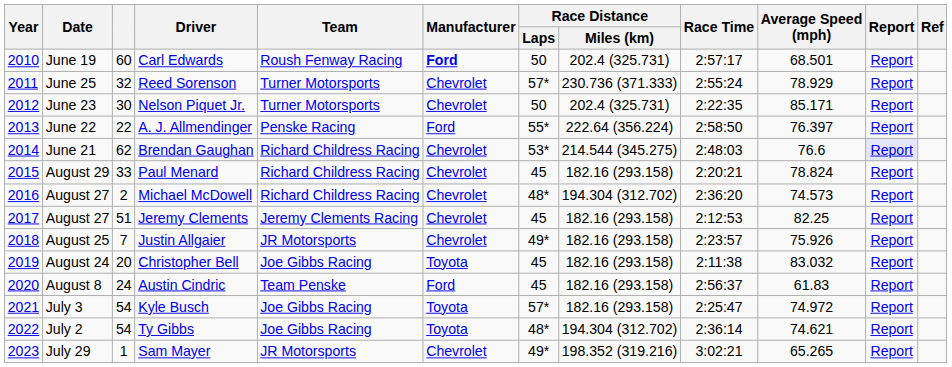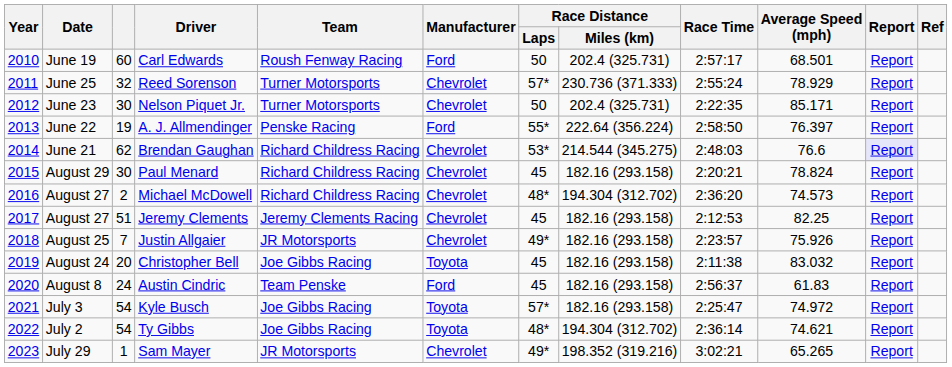 <table class="wikitable" style="font-size: 95%;">
 <tr>
 <th rowspan="2">Year</th>
 <th rowspan="2">Date</th>
 <th rowspan="2"></th>
 <th rowspan="2">Driver</th>
 <th rowspan="2">Team</th>
 <th rowspan="2">Manufacturer</th>
 <th colspan="2">Race Distance</th>
 <th rowspan="2">Race Time</th>
 <th rowspan="2">Average Speed<br>(mph)</th>
 <th rowspan="2">Report</th>
 <th rowspan="2">Ref</th>
 </tr>
 <tr>
 <th>Laps</th>
 <th>Miles (km)</th>
 </tr>
 <tr>
 <td><a href='#'>2010</a></td>
 <td>June 19</td>
 <td align="center">60</td>
 <td><a href='#'>Carl Edwards</a></td>
 <td><a href='#'>Roush Fenway Racing</a></td>
-<td><strong><a href='#'>Ford</a></strong></td>
+<td><a href='#'>Ford</a></td>
 <td style="text-align:center;">50</td>
 <td style="text-align:center;">202.4 (325.731)</td>
 <td style="text-align:center;">2:57:17</td>
 <td style="text-align:center;">68.501</td>
 <td align="center"><a href='#'>Report</a></td>
 <td style="text-align:center;"></td>
 </tr>
 <tr>
 <td><a href='#'>2011</a></td>
 <td>June 25</td>
 <td align="center">32</td>
 <td><a href='#'>Reed Sorenson</a></td>
 <td><a href='#'>Turner Motorsports</a></td>
 <td><a href='#'>Chevrolet</a></td>
 <td style="text-align:center;">57*</td>
 <td style="text-align:center;">230.736 (371.333)</td>
 <td style="text-align:center;">2:55:24</td>
 <td style="text-align:center;">78.929</td>
 <td align="center"><a href='#'>Report</a></td>
 <td style="text-align:center;"></td>
 </tr>
 <tr>
 <td><a href='#'>2012</a></td>
 <td>June 23</td>
 <td align="center">30</td>
 <td><a href='#'>Nelson Piquet Jr.</a></td>
 <td><a href='#'>Turner Motorsports</a></td>
 <td><a href='#'>Chevrolet</a></td>
 <td style="text-align:center;">50</td>
 <td style="text-align:center;">202.4 (325.731)</td>
 <td style="text-align:center;">2:22:35</td>
 <td style="text-align:center;">85.171</td>
 <td align="center"><a href='#'>Report</a></td>
 <td style="text-align:center;"></td>
 </tr>
 <tr>
 <td><a href='#'>2013</a></td>
 <td>June 22</td>
-<td align="center">22</td>
+<td align="center">19</td>
 <td><a href='#'>A. J. Allmendinger</a></td>
 <td><a href='#'>Penske Racing</a></td>
 <td><a href='#'>Ford</a></td>
 <td style="text-align:center;">55*</td>
 <td style="text-align:center;">222.64 (356.224)</td>
 <td style="text-align:center;">2:58:50</td>
 <td style="text-align:center;">76.397</td>
 <td align="center"><a href='#'>Report</a></td>
 <td style="text-align:center;"></td>
 </tr>
 <tr>
 <td><a href='#'>2014</a></td>
 <td>June 21</td>
 <td align="center">62</td>
 <td><a href='#'>Brendan Gaughan</a></td>
 <td><a href='#'>Richard Childress Racing</a></td>
 <td><a href='#'>Chevrolet</a></td>
 <td style="text-align:center;">53*</td>
 <td style="text-align:center;">214.544 (345.275)</td>
 <td style="text-align:center;">2:48:03</td>
 <td style="text-align:center;">76.6</td>
 <td align="center" style="background: lavender;"><a href='#'>Report</a></td>
 <td style="text-align:center;"></td>
 </tr>
 <tr>
 <td><a href='#'>2015</a></td>
 <td>August 29</td>
-<td align="center">33</td>
+<td align="center">30</td>
 <td><a href='#'>Paul Menard</a></td>
 <td><a href='#'>Richard Childress Racing</a></td>
 <td><a href='#'>Chevrolet</a></td>
 <td style="text-align:center;">45</td>
 <td style="text-align:center;">182.16 (293.158)</td>
 <td style="text-align:center;">2:20:21</td>
 <td style="text-align:center;">78.824</td>
 <td align="center"><a href='#'>Report</a></td>
 <td style="text-align:center;"></td>
 </tr>
 <tr>
 <td><a href='#'>2016</a></td>
 <td>August 27</td>
 <td align="center">2</td>
 <td><a href='#'>Michael McDowell</a></td>
 <td><a href='#'>Richard Childress Racing</a></td>
 <td><a href='#'>Chevrolet</a></td>
 <td style="text-align:center;">48*</td>
 <td style="text-align:center;">194.304 (312.702)</td>
 <td style="text-align:center;">2:36:20</td>
 <td style="text-align:center;">74.573</td>
 <td align="center"><a href='#'>Report</a></td>
 <td style="text-align:center;"></td>
 </tr>
 <tr>
 <td><a href='#'>2017</a></td>
 <td>August 27</td>
 <td align="center">51</td>
 <td><a href='#'>Jeremy Clements</a></td>
 <td><a href='#'>Jeremy Clements Racing</a></td>
 <td><a href='#'>Chevrolet</a></td>
 <td style="text-align:center;">45</td>
 <td style="text-align:center;">182.16 (293.158)</td>
 <td style="text-align:center;">2:12:53</td>
 <td style="text-align:center;">82.25</td>
 <td align="center"><a href='#'>Report</a></td>
 <td style="text-align:center;"></td>
 </tr>
 <tr>
 <td><a href='#'>2018</a></td>
 <td>August 25</td>
 <td align="center">7</td>
 <td><a href='#'>Justin Allgaier</a></td>
 <td><a href='#'>JR Motorsports</a></td>
 <td><a href='#'>Chevrolet</a></td>
 <td align="center">49*</td>
 <td style="text-align:center;">182.16 (293.158)</td>
 <td style="text-align:center;">2:23:57</td>
 <td style="text-align:center;">75.926</td>
 <td align="center"><a href='#'>Report</a></td>
 <td style="text-align:center;"></td>
 </tr>
 <tr>
 <td><a href='#'>2019</a></td>
 <td>August 24</td>
 <td align="center">20</td>
 <td><a href='#'>Christopher Bell</a></td>
 <td><a href='#'>Joe Gibbs Racing</a></td>
 <td><a href='#'>Toyota</a></td>
 <td style="text-align:center;">45</td>
 <td style="text-align:center;">182.16 (293.158)</td>
 <td style="text-align:center;">2:11:38</td>
 <td style="text-align:center;">83.032</td>
 <td align="center"><a href='#'>Report</a></td>
 <td style="text-align:center;"></td>
 </tr>
 <tr>
 <td><a href='#'>2020</a></td>
 <td>August 8</td>
 <td align="center">24</td>
 <td><a href='#'>Austin Cindric</a></td>
 <td><a href='#'>Team Penske</a></td>
 <td><a href='#'>Ford</a></td>
 <td style="text-align:center;">45</td>
 <td style="text-align:center;">182.16 (293.158)</td>
 <td style="text-align:center;">2:56:37</td>
 <td style="text-align:center;">61.83</td>
 <td align="center"><a href='#'>Report</a></td>
 <td style="text-align:center;"></td>
 </tr>
 <tr>
 <td><a href='#'>2021</a></td>
 <td>July 3</td>
 <td align="center">54</td>
 <td><a href='#'>Kyle Busch</a></td>
 <td><a href='#'>Joe Gibbs Racing</a></td>
 <td><a href='#'>Toyota</a></td>
 <td style="text-align:center;">57*</td>
 <td style="text-align:center;">182.16 (293.158)</td>
 <td style="text-align:center;">2:25:47</td>
 <td style="text-align:center;">74.972</td>
 <td align="center"><a href='#'>Report</a></td>
 <td style="text-align:center;"></td>
 </tr>
 <tr>
 <td><a href='#'>2022</a></td>
 <td>July 2</td>
 <td align="center">54</td>
 <td><a href='#'>Ty Gibbs</a></td>
 <td><a href='#'>Joe Gibbs Racing</a></td>
 <td><a href='#'>Toyota</a></td>
 <td style="text-align:center;">48*</td>
 <td style="text-align:center;">194.304 (312.702)</td>
 <td style="text-align:center;">2:36:14</td>
 <td style="text-align:center;">74.621</td>
 <td align="center"><a href='#'>Report</a></td>
 <td style="text-align:center;"></td>
 </tr>
 <tr>
 <td><a href='#'>2023</a></td>
 <td>July 29</td>
 <td align="center">1</td>
 <td><a href='#'>Sam Mayer</a></td>
 <td><a href='#'>JR Motorsports</a></td>
 <td><a href='#'>Chevrolet</a></td>
 <td align="center">49*</td>
 <td align="center">198.352 (319.216)</td>
 <td align="center">3:02:21</td>
 <td align="center">65.265</td>
 <td align="center"><a href='#'>Report</a></td>
 <td align="center"></td>
 </tr>
 </table>
